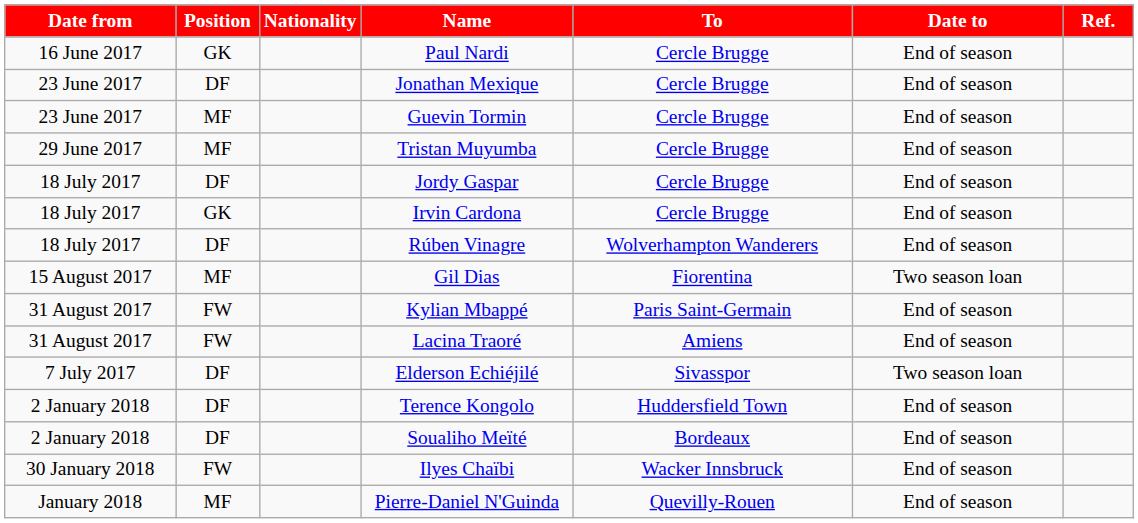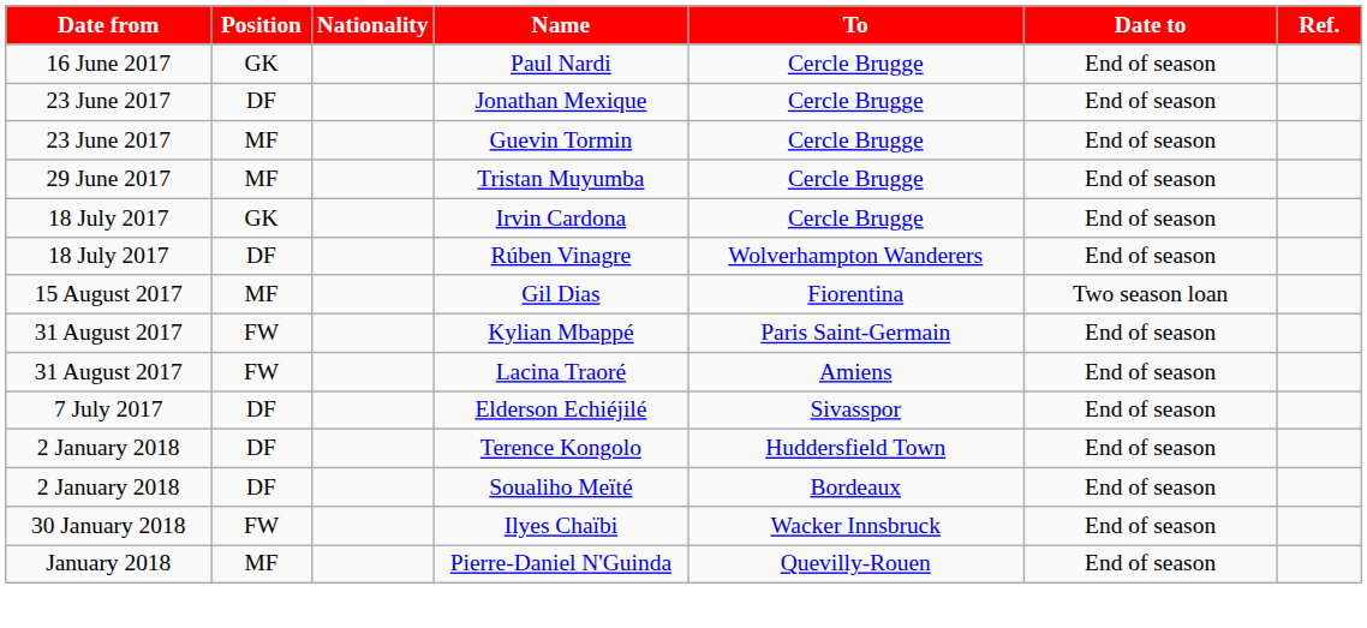 <table class="wikitable" style="text-align:center; font-size:90%; ">
 <tr>
 <th style="background:#ff0000; color:white; width:120px;">Date from</th>
 <th style="background:#ff0000; color:white; width:55px;">Position</th>
 <th style="background:#ff0000; color:white; width:55px;">Nationality</th>
 <th style="background:#ff0000; color:white; width:150px;">Name</th>
 <th style="background:#ff0000; color:white; width:200px;">To</th>
 <th style="background:#ff0000; color:white; width:150px;">Date to</th>
 <th style="background:#ff0000; color:white; width:45px;">Ref.</th>
 </tr>
 <tr>
 <td>16 June 2017</td>
 <td>GK</td>
 <td></td>
 <td><a href='#'>Paul Nardi</a></td>
 <td><a href='#'>Cercle Brugge</a></td>
 <td>End of season</td>
 <td></td>
 </tr>
 <tr>
 <td>23 June 2017</td>
 <td>DF</td>
 <td></td>
 <td><a href='#'>Jonathan Mexique</a></td>
 <td><a href='#'>Cercle Brugge</a></td>
 <td>End of season</td>
 <td></td>
 </tr>
 <tr>
 <td>23 June 2017</td>
 <td>MF</td>
 <td></td>
 <td><a href='#'>Guevin Tormin</a></td>
 <td><a href='#'>Cercle Brugge</a></td>
 <td>End of season</td>
 <td></td>
 </tr>
 <tr>
 <td>29 June 2017</td>
 <td>MF</td>
 <td></td>
 <td><a href='#'>Tristan Muyumba</a></td>
-<td><a href='#'>Cercle Brugge</a></td>
-<td>End of season</td>
-<td></td>
-</tr>
-<tr>
-<td>18 July 2017</td>
-<td>DF</td>
-<td></td>
-<td><a href='#'>Jordy Gaspar</a></td>
 <td><a href='#'>Cercle Brugge</a></td>
 <td>End of season</td>
 <td></td>
 </tr>
 <tr>
 <td>18 July 2017</td>
 <td>GK</td>
 <td></td>
 <td><a href='#'>Irvin Cardona</a></td>
 <td><a href='#'>Cercle Brugge</a></td>
 <td>End of season</td>
 <td></td>
 </tr>
 <tr>
 <td>18 July 2017</td>
 <td>DF</td>
 <td></td>
 <td><a href='#'>Rúben Vinagre</a></td>
 <td><a href='#'>Wolverhampton Wanderers</a></td>
 <td>End of season</td>
 <td></td>
 </tr>
 <tr>
 <td>15 August 2017</td>
 <td>MF</td>
 <td></td>
 <td><a href='#'>Gil Dias</a></td>
 <td><a href='#'>Fiorentina</a></td>
 <td>Two season loan</td>
 <td></td>
 </tr>
 <tr>
 <td>31 August 2017</td>
 <td>FW</td>
 <td></td>
 <td><a href='#'>Kylian Mbappé</a></td>
 <td><a href='#'>Paris Saint-Germain</a></td>
 <td>End of season</td>
 <td></td>
 </tr>
 <tr>
 <td>31 August 2017</td>
 <td>FW</td>
 <td></td>
 <td><a href='#'>Lacina Traoré</a></td>
 <td><a href='#'>Amiens</a></td>
 <td>End of season</td>
 <td></td>
 </tr>
 <tr>
 <td>7 July 2017</td>
 <td>DF</td>
 <td></td>
 <td><a href='#'>Elderson Echiéjilé</a></td>
 <td><a href='#'>Sivasspor</a></td>
-<td>Two season loan</td>
+<td>End of season</td>
 <td></td>
 </tr>
 <tr>
 <td>2 January 2018</td>
 <td>DF</td>
 <td></td>
 <td><a href='#'>Terence Kongolo</a></td>
 <td><a href='#'>Huddersfield Town</a></td>
 <td>End of season</td>
 <td></td>
 </tr>
 <tr>
 <td>2 January 2018</td>
 <td>DF</td>
 <td></td>
 <td><a href='#'>Soualiho Meïté</a></td>
 <td><a href='#'>Bordeaux</a></td>
 <td>End of season</td>
 <td></td>
 </tr>
 <tr>
 <td>30 January 2018</td>
 <td>FW</td>
 <td></td>
 <td><a href='#'>Ilyes Chaïbi</a></td>
 <td><a href='#'>Wacker Innsbruck</a></td>
 <td>End of season</td>
 <td></td>
 </tr>
 <tr>
 <td>January 2018</td>
 <td>MF</td>
 <td></td>
 <td><a href='#'>Pierre-Daniel N'Guinda</a></td>
 <td><a href='#'>Quevilly-Rouen</a></td>
 <td>End of season</td>
 <td></td>
 </tr>
 </table>
